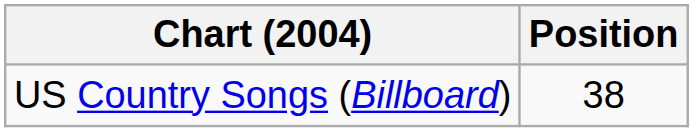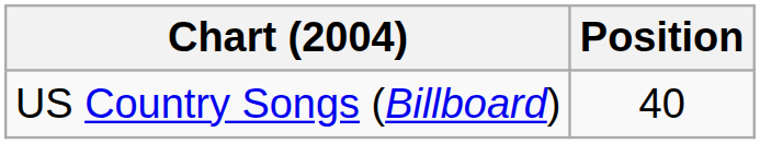 <table class="wikitable sortable">
 <tr>
 <th scope="col">Chart (2004)</th>
 <th scope="col">Position</th>
 </tr>
 <tr>
 <td>US <a href='#'>Country Songs</a> (<em><a href='#'>Billboard</a></em>)</td>
-<td align="center">38</td>
+<td align="center">40</td>
 </tr>
 </table>
